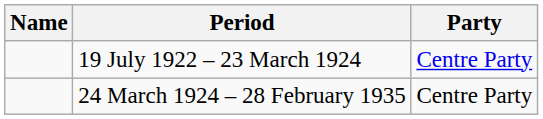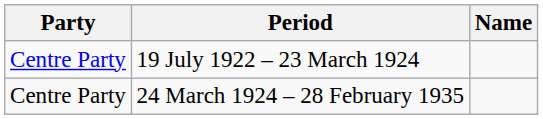 <table class=wikitable>
 <tr>
+<th>Party</th>
+<th>Period</th>
 <th>Name</th>
-<th>Period</th>
-<th>Party</th>
 </tr>
 <tr>
+<td><a href='#'>Centre Party</a></td>
+<td>19 July 1922 – 23 March 1924</td>
 <td></td>
-<td>19 July 1922 – 23 March 1924</td>
-<td><a href='#'>Centre Party</a></td>
 </tr>
 <tr>
+<td>Centre Party</td>
+<td>24 March 1924 – 28 February 1935</td>
 <td></td>
-<td>24 March 1924 – 28 February 1935</td>
-<td>Centre Party</td>
 </tr>
 </table>
